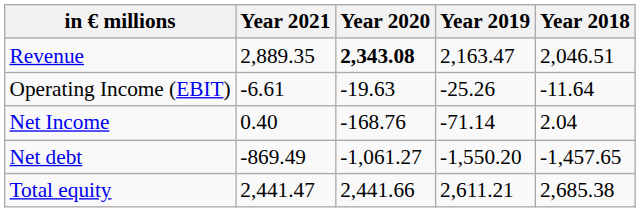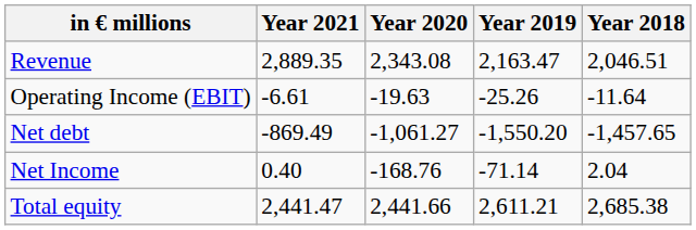 <table class="wikitable">
 <tr>
 <th>in € millions</th>
 <th>Year 2021</th>
 <th>Year 2020</th>
 <th>Year 2019</th>
 <th>Year 2018</th>
 </tr>
 <tr>
 <td><a href='#'>Revenue</a></td>
 <td>2,889.35</td>
-<td><strong>2,343.08</strong></td>
+<td>2,343.08</td>
 <td>2,163.47</td>
 <td>2,046.51</td>
 </tr>
 <tr>
 <td>Operating Income (<a href='#'>EBIT</a>)</td>
 <td>-6.61</td>
 <td>-19.63</td>
 <td>-25.26</td>
 <td>-11.64</td>
 </tr>
 <tr>
+<td><a href='#'>Net debt</a></td>
+<td>-869.49</td>
+<td>-1,061.27</td>
+<td>-1,550.20</td>
+<td>-1,457.65</td>
+</tr>
+<tr>
 <td><a href='#'>Net Income</a></td>
 <td>0.40</td>
 <td>-168.76</td>
 <td>-71.14</td>
 <td>2.04</td>
-</tr>
-<tr>
-<td><a href='#'>Net debt</a></td>
-<td>-869.49</td>
-<td>-1,061.27</td>
-<td>-1,550.20</td>
-<td>-1,457.65</td>
 </tr>
 <tr>
 <td><a href='#'>Total equity</a></td>
 <td>2,441.47</td>
 <td>2,441.66</td>
 <td>2,611.21</td>
 <td>2,685.38</td>
 </tr>
 </table>
